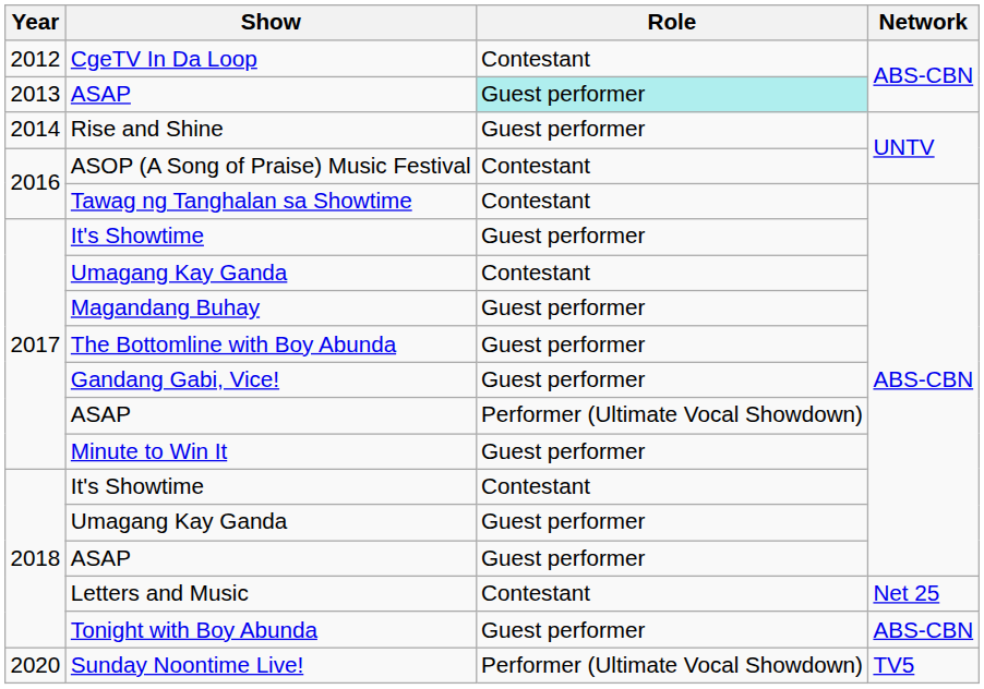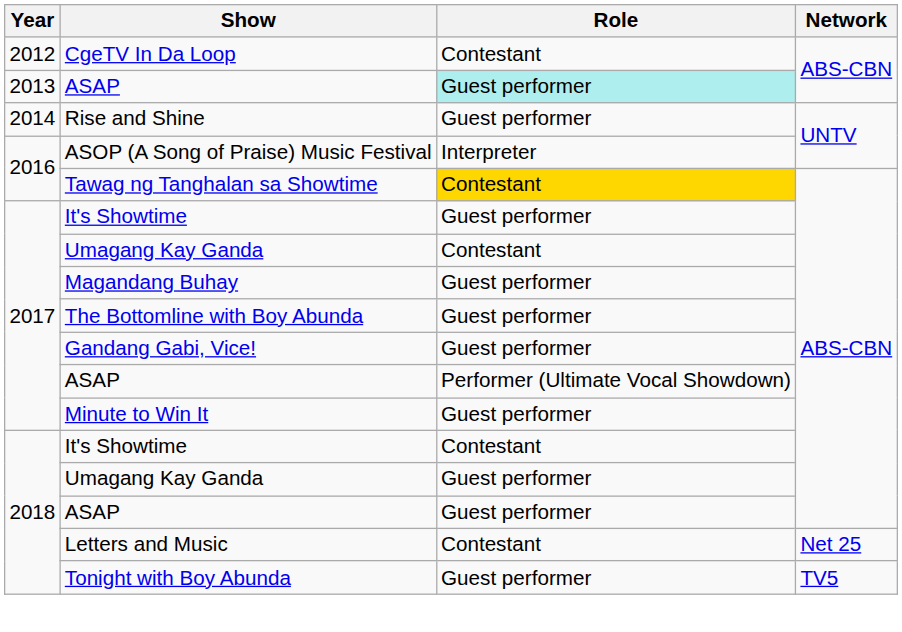 <table class="wikitable">
 <tr>
 <th>Year</th>
 <th>Show</th>
 <th>Role</th>
 <th>Network</th>
 </tr>
 <tr>
 <td>2012</td>
 <td><a href='#'>CgeTV In Da Loop</a></td>
 <td>Contestant</td>
 <td rowspan="2"><a href='#'>ABS-CBN</a></td>
 </tr>
 <tr>
 <td>2013</td>
 <td><a href='#'>ASAP</a></td>
 <td style="background: paleturquoise;">Guest performer</td>
 </tr>
 <tr>
 <td>2014</td>
 <td>Rise and Shine</td>
 <td>Guest performer</td>
 <td rowspan="2"><a href='#'>UNTV</a></td>
 </tr>
 <tr>
 <td rowspan="2">2016</td>
 <td>ASOP (A Song of Praise) Music Festival</td>
-<td>Contestant</td>
+<td>Interpreter</td>
 </tr>
 <tr>
 <td><a href='#'>Tawag ng Tanghalan sa Showtime</a></td>
-<td>Contestant</td>
+<td style="background: gold;">Contestant</td>
 <td rowspan="11"><a href='#'>ABS-CBN</a></td>
 </tr>
 <tr>
 <td rowspan="7">2017</td>
 <td><a href='#'>It's Showtime</a></td>
 <td>Guest performer</td>
 </tr>
 <tr>
 <td><a href='#'>Umagang Kay Ganda</a></td>
 <td>Contestant</td>
 </tr>
 <tr>
 <td><a href='#'>Magandang Buhay</a></td>
 <td>Guest performer</td>
 </tr>
 <tr>
 <td><a href='#'>The Bottomline with Boy Abunda</a></td>
 <td>Guest performer</td>
 </tr>
 <tr>
 <td><a href='#'>Gandang Gabi, Vice!</a></td>
 <td>Guest performer</td>
 </tr>
 <tr>
 <td>ASAP</td>
 <td>Performer (Ultimate Vocal Showdown)</td>
 </tr>
 <tr>
 <td><a href='#'>Minute to Win It</a></td>
 <td>Guest performer</td>
 </tr>
 <tr>
 <td rowspan="5">2018</td>
 <td>It's Showtime</td>
 <td>Contestant</td>
 </tr>
 <tr>
 <td>Umagang Kay Ganda</td>
 <td>Guest performer</td>
 </tr>
 <tr>
 <td>ASAP</td>
 <td>Guest performer</td>
 </tr>
 <tr>
 <td>Letters and Music</td>
 <td>Contestant</td>
 <td><a href='#'>Net 25</a></td>
 </tr>
 <tr>
 <td><a href='#'>Tonight with Boy Abunda</a></td>
 <td>Guest performer</td>
-<td><a href='#'>ABS-CBN</a></td>
-</tr>
-<tr>
-<td>2020</td>
-<td><a href='#'>Sunday Noontime Live!</a></td>
-<td>Performer (Ultimate Vocal Showdown)</td>
 <td><a href='#'>TV5</a></td>
 </tr>
 </table>
